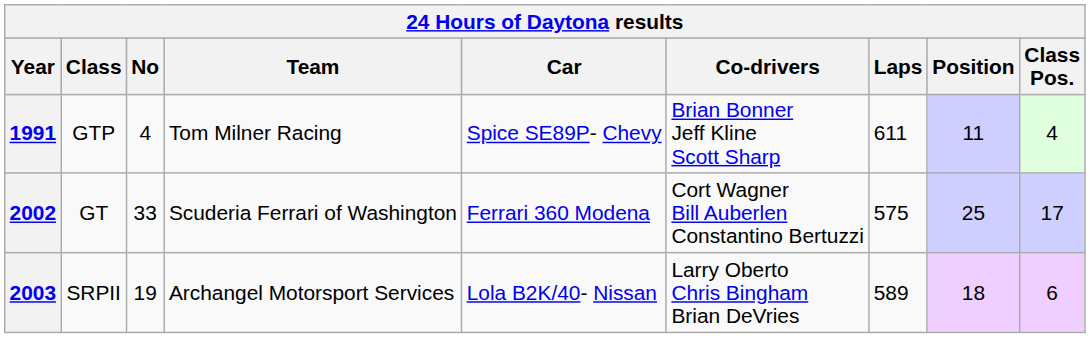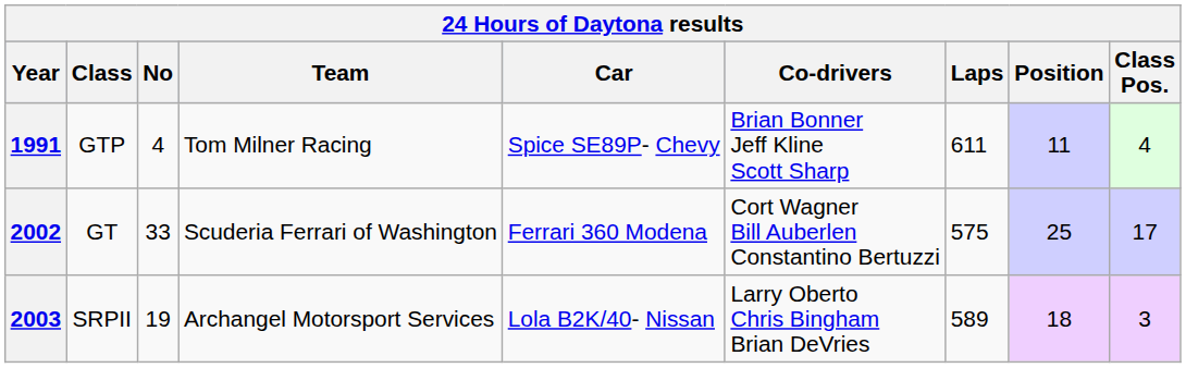 <table class="wikitable" style="font-size:90%">
 <tr>
 <th colspan=45><a href='#'>24 Hours of Daytona</a> results</th>
 </tr>
 <tr style="background:#abbbdd;">
 <th>Year</th>
 <th>Class</th>
 <th>No</th>
 <th>Team</th>
 <th>Car</th>
 <th>Co-drivers</th>
 <th>Laps</th>
 <th>Position</th>
 <th>Class Pos.</th>
 </tr>
 <tr>
 <th><a href='#'>1991</a></th>
 <td align=center>GTP</td>
 <td align=center>4</td>
 <td nowrap> Tom Milner Racing</td>
 <td nowrap><a href='#'>Spice SE89P</a>- <a href='#'>Chevy</a></td>
 <td nowrap> <a href='#'>Brian Bonner</a><br> Jeff Kline<br> <a href='#'>Scott Sharp</a></td>
 <td>611</td>
 <td style="background:#CFCFFF;" align=center>11</td>
 <td style="background:#DFFFDF;" align=center>4</td>
 </tr>
 <tr>
 <th><a href='#'>2002</a></th>
 <td align=center>GT</td>
 <td align=center>33</td>
 <td nowrap> Scuderia Ferrari of Washington</td>
 <td nowrap><a href='#'>Ferrari 360 Modena</a></td>
 <td nowrap> Cort Wagner<br> <a href='#'>Bill Auberlen</a> <br> Constantino Bertuzzi</td>
 <td>575</td>
 <td style="background:#CFCFFF;" align=center>25</td>
 <td style="background:#CFCFFF;" align=center>17</td>
 </tr>
 <tr>
 <th><a href='#'>2003</a></th>
 <td align=center>SRPII</td>
 <td align=center>19</td>
 <td nowrap> Archangel Motorsport Services</td>
 <td nowrap><a href='#'>Lola B2K/40</a>- <a href='#'>Nissan</a></td>
 <td nowrap> Larry Oberto<br> <a href='#'>Chris Bingham</a> <br> Brian DeVries</td>
 <td>589</td>
 <td style="background:#efcfff; text-align:center;">18 </td>
-<td style="background:#efcfff; text-align:center;">6 </td>
+<td style="background:#efcfff; text-align:center;">3 </td>
 </tr>
 </table>
